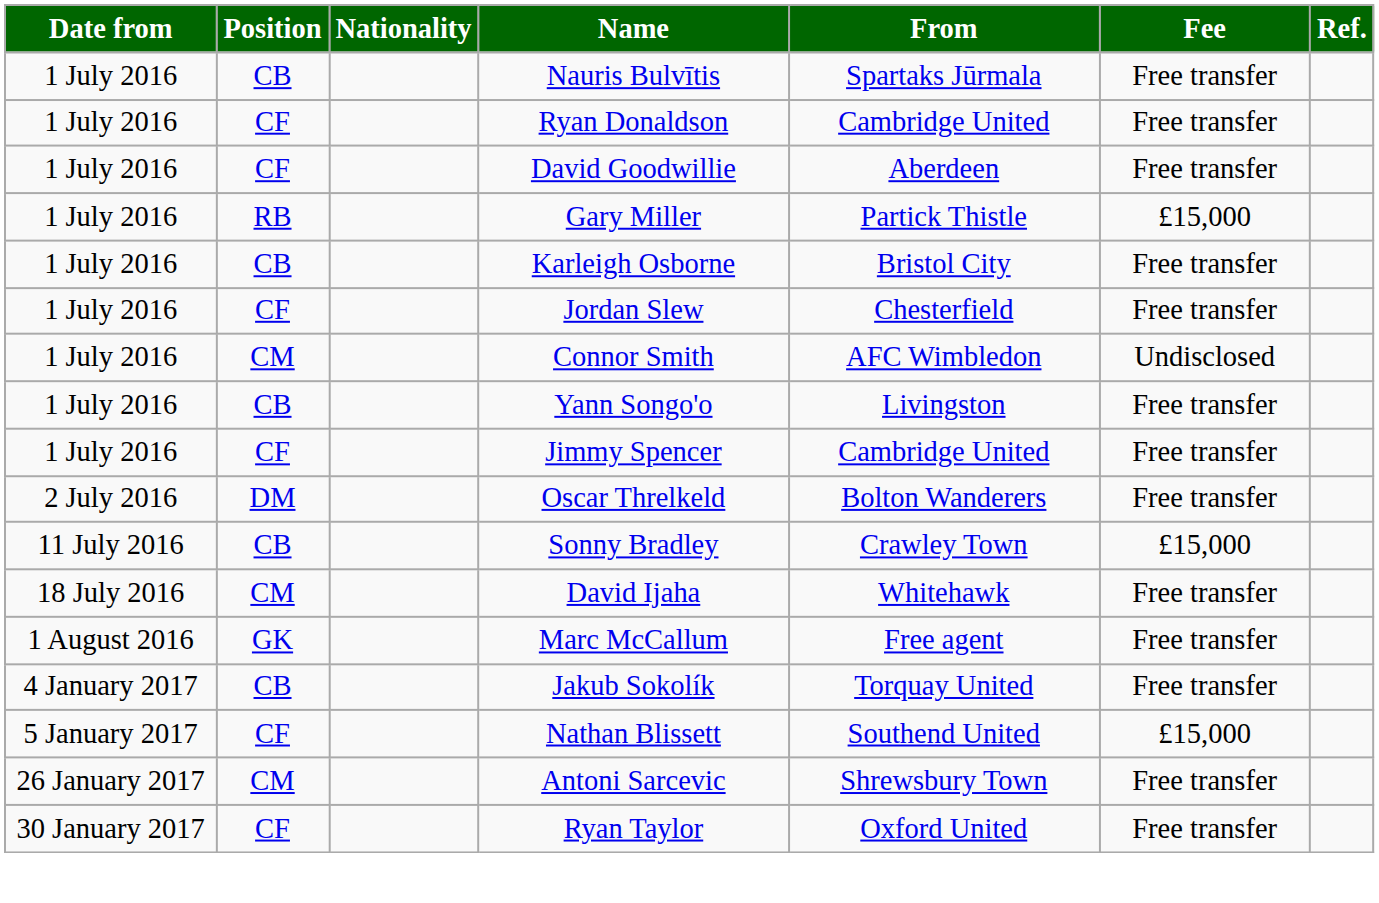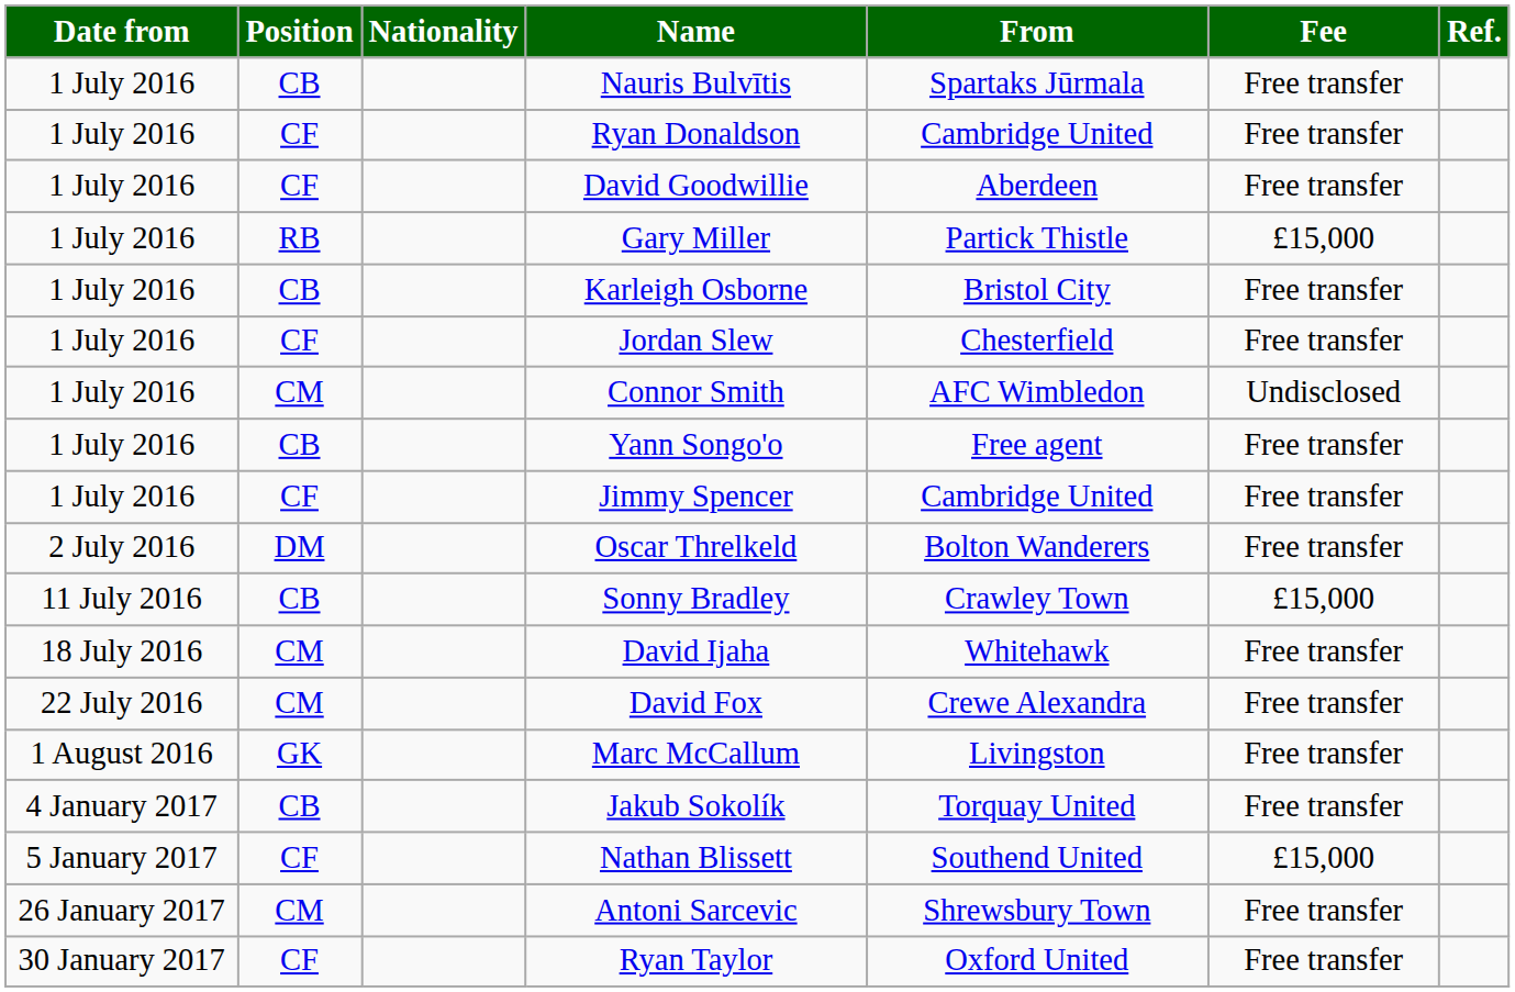 <table class="wikitable"  style="text-align:center; font-size:90%; ">
 <tr>
 <th style="background:#006600; color:#FFFFFF; width:100px;">Date from</th>
 <th style="background:#006600; color:#FFFFFF; width:50px;">Position</th>
 <th style="background:#006600; color:#FFFFFF; width:50px;">Nationality</th>
 <th style="background:#006600; color:#FFFFFF; width:150px;">Name</th>
 <th style="background:#006600; color:#FFFFFF; width:150px;">From</th>
 <th style="background:#006600; color:#FFFFFF; width:100px;">Fee</th>
 <th style="background:#006600; color:#FFFFFF; width:25px;">Ref.</th>
 </tr>
 <tr>
 <td>1 July 2016</td>
 <td><a href='#'>CB</a></td>
 <td></td>
 <td><a href='#'>Nauris Bulvītis</a></td>
 <td><a href='#'>Spartaks Jūrmala</a></td>
 <td>Free transfer</td>
 <td></td>
 </tr>
 <tr>
 <td>1 July 2016</td>
 <td><a href='#'>CF</a></td>
 <td></td>
 <td><a href='#'>Ryan Donaldson</a></td>
 <td><a href='#'>Cambridge United</a></td>
 <td>Free transfer</td>
 <td></td>
 </tr>
 <tr>
 <td>1 July 2016</td>
 <td><a href='#'>CF</a></td>
 <td></td>
 <td><a href='#'>David Goodwillie</a></td>
 <td><a href='#'>Aberdeen</a></td>
 <td>Free transfer</td>
 <td></td>
 </tr>
 <tr>
 <td>1 July 2016</td>
 <td><a href='#'>RB</a></td>
 <td></td>
 <td><a href='#'>Gary Miller</a></td>
 <td><a href='#'>Partick Thistle</a></td>
 <td>£15,000</td>
 <td></td>
 </tr>
 <tr>
 <td>1 July 2016</td>
 <td><a href='#'>CB</a></td>
 <td></td>
 <td><a href='#'>Karleigh Osborne</a></td>
 <td><a href='#'>Bristol City</a></td>
 <td>Free transfer</td>
 <td></td>
 </tr>
 <tr>
 <td>1 July 2016</td>
 <td><a href='#'>CF</a></td>
 <td></td>
 <td><a href='#'>Jordan Slew</a></td>
 <td><a href='#'>Chesterfield</a></td>
 <td>Free transfer</td>
 <td></td>
 </tr>
 <tr>
 <td>1 July 2016</td>
 <td><a href='#'>CM</a></td>
 <td></td>
 <td><a href='#'>Connor Smith</a></td>
 <td><a href='#'>AFC Wimbledon</a></td>
 <td>Undisclosed</td>
 <td></td>
 </tr>
 <tr>
 <td>1 July 2016</td>
 <td><a href='#'>CB</a></td>
 <td></td>
 <td><a href='#'>Yann Songo'o</a></td>
-<td><a href='#'>Livingston</a></td>
+<td><a href='#'>Free agent</a></td>
 <td>Free transfer</td>
 <td></td>
 </tr>
 <tr>
 <td>1 July 2016</td>
 <td><a href='#'>CF</a></td>
 <td></td>
 <td><a href='#'>Jimmy Spencer</a></td>
 <td><a href='#'>Cambridge United</a></td>
 <td>Free transfer</td>
 <td></td>
 </tr>
 <tr>
 <td>2 July 2016</td>
 <td><a href='#'>DM</a></td>
 <td></td>
 <td><a href='#'>Oscar Threlkeld</a></td>
 <td><a href='#'>Bolton Wanderers</a></td>
 <td>Free transfer</td>
 <td></td>
 </tr>
 <tr>
 <td>11 July 2016</td>
 <td><a href='#'>CB</a></td>
 <td></td>
 <td><a href='#'>Sonny Bradley</a></td>
 <td><a href='#'>Crawley Town</a></td>
 <td>£15,000</td>
 <td></td>
 </tr>
 <tr>
 <td>18 July 2016</td>
 <td><a href='#'>CM</a></td>
 <td></td>
 <td><a href='#'>David Ijaha</a></td>
 <td><a href='#'>Whitehawk</a></td>
 <td>Free transfer</td>
 <td></td>
 </tr>
 <tr>
+<td>22 July 2016</td>
+<td><a href='#'>CM</a></td>
+<td></td>
+<td><a href='#'>David Fox</a></td>
+<td><a href='#'>Crewe Alexandra</a></td>
+<td>Free transfer</td>
+<td></td>
+</tr>
+<tr>
 <td>1 August 2016</td>
 <td><a href='#'>GK</a></td>
 <td></td>
 <td><a href='#'>Marc McCallum</a></td>
-<td><a href='#'>Free agent</a></td>
+<td><a href='#'>Livingston</a></td>
 <td>Free transfer</td>
 <td></td>
 </tr>
 <tr>
 <td>4 January 2017</td>
 <td><a href='#'>CB</a></td>
 <td></td>
 <td><a href='#'>Jakub Sokolík</a></td>
 <td><a href='#'>Torquay United</a></td>
 <td>Free transfer</td>
 <td></td>
 </tr>
 <tr>
 <td>5 January 2017</td>
 <td><a href='#'>CF</a></td>
 <td></td>
 <td><a href='#'>Nathan Blissett</a></td>
 <td><a href='#'>Southend United</a></td>
 <td>£15,000</td>
 <td></td>
 </tr>
 <tr>
 <td>26 January 2017</td>
 <td><a href='#'>CM</a></td>
 <td></td>
 <td><a href='#'>Antoni Sarcevic</a></td>
 <td><a href='#'>Shrewsbury Town</a></td>
 <td>Free transfer</td>
 <td></td>
 </tr>
 <tr>
 <td>30 January 2017</td>
 <td><a href='#'>CF</a></td>
 <td></td>
 <td><a href='#'>Ryan Taylor</a></td>
 <td><a href='#'>Oxford United</a></td>
 <td>Free transfer</td>
 <td></td>
 </tr>
 </table>
